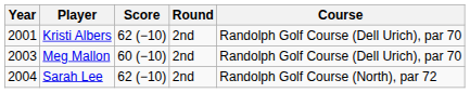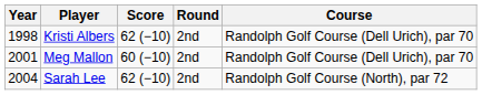 <table class="wikitable">
 <tr>
 <th>Year</th>
 <th>Player</th>
 <th>Score</th>
 <th>Round</th>
 <th>Course</th>
 </tr>
 <tr>
-<td>2001</td>
+<td>1998</td>
 <td><a href='#'>Kristi Albers</a></td>
 <td>62 (−10)</td>
 <td>2nd</td>
 <td>Randolph Golf Course (Dell Urich), par 70</td>
 </tr>
 <tr>
-<td>2003</td>
+<td>2001</td>
 <td><a href='#'>Meg Mallon</a></td>
 <td>60 (−10)</td>
 <td>2nd</td>
 <td>Randolph Golf Course (Dell Urich), par 70</td>
 </tr>
 <tr>
 <td>2004</td>
 <td><a href='#'>Sarah Lee</a></td>
 <td>62 (−10)</td>
 <td>2nd</td>
 <td>Randolph Golf Course (North), par 72</td>
 </tr>
 </table>
